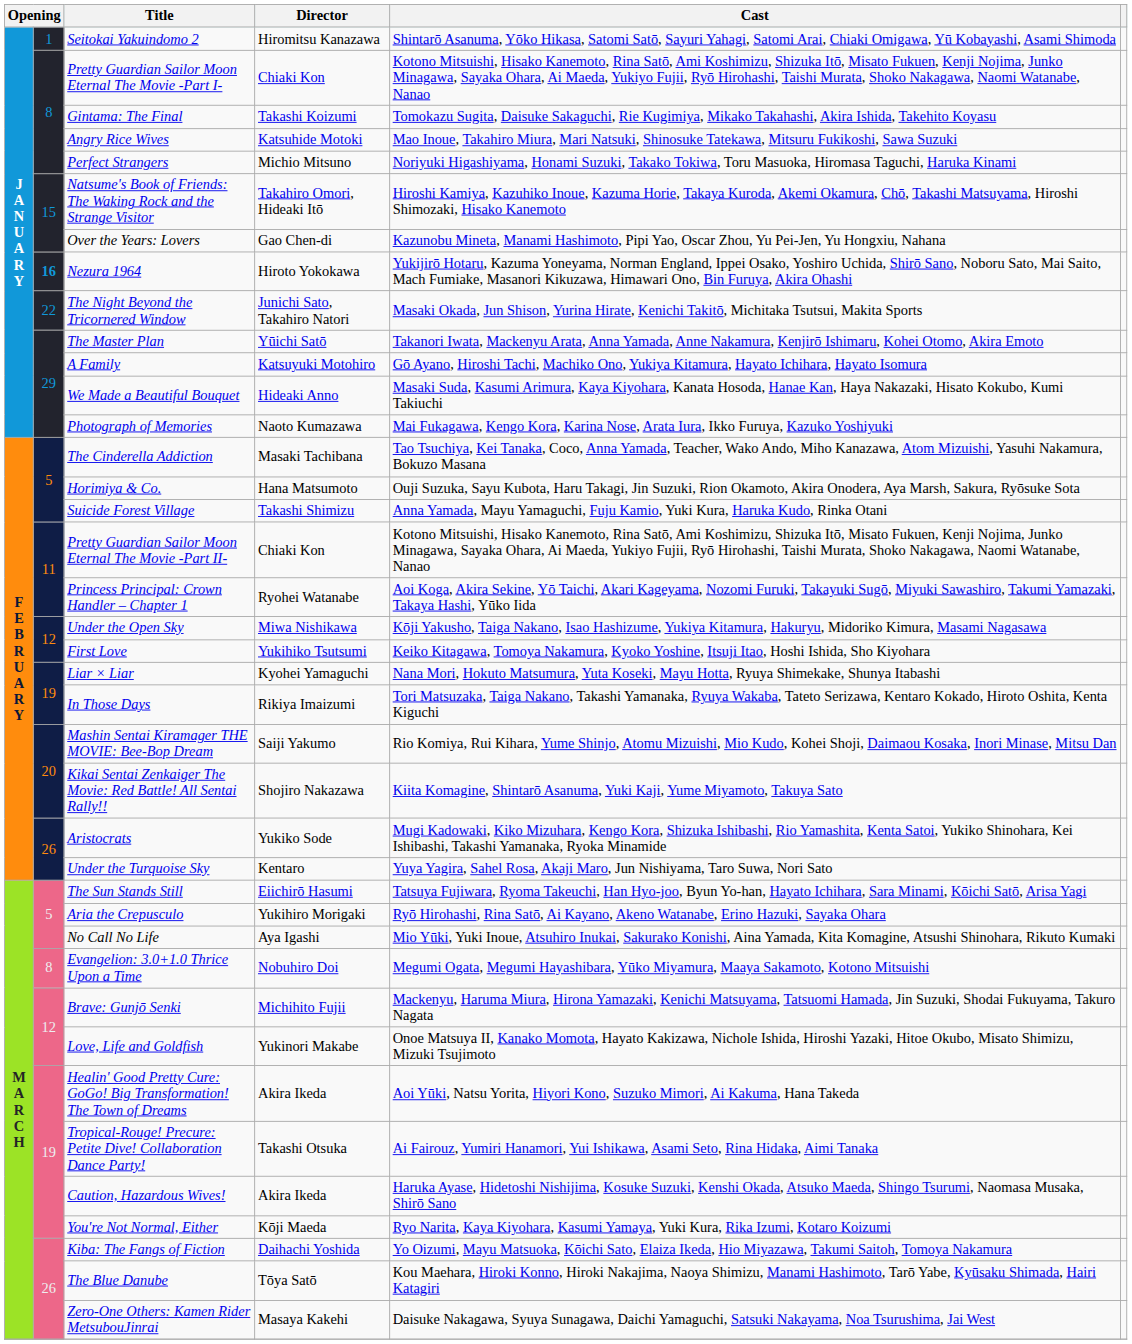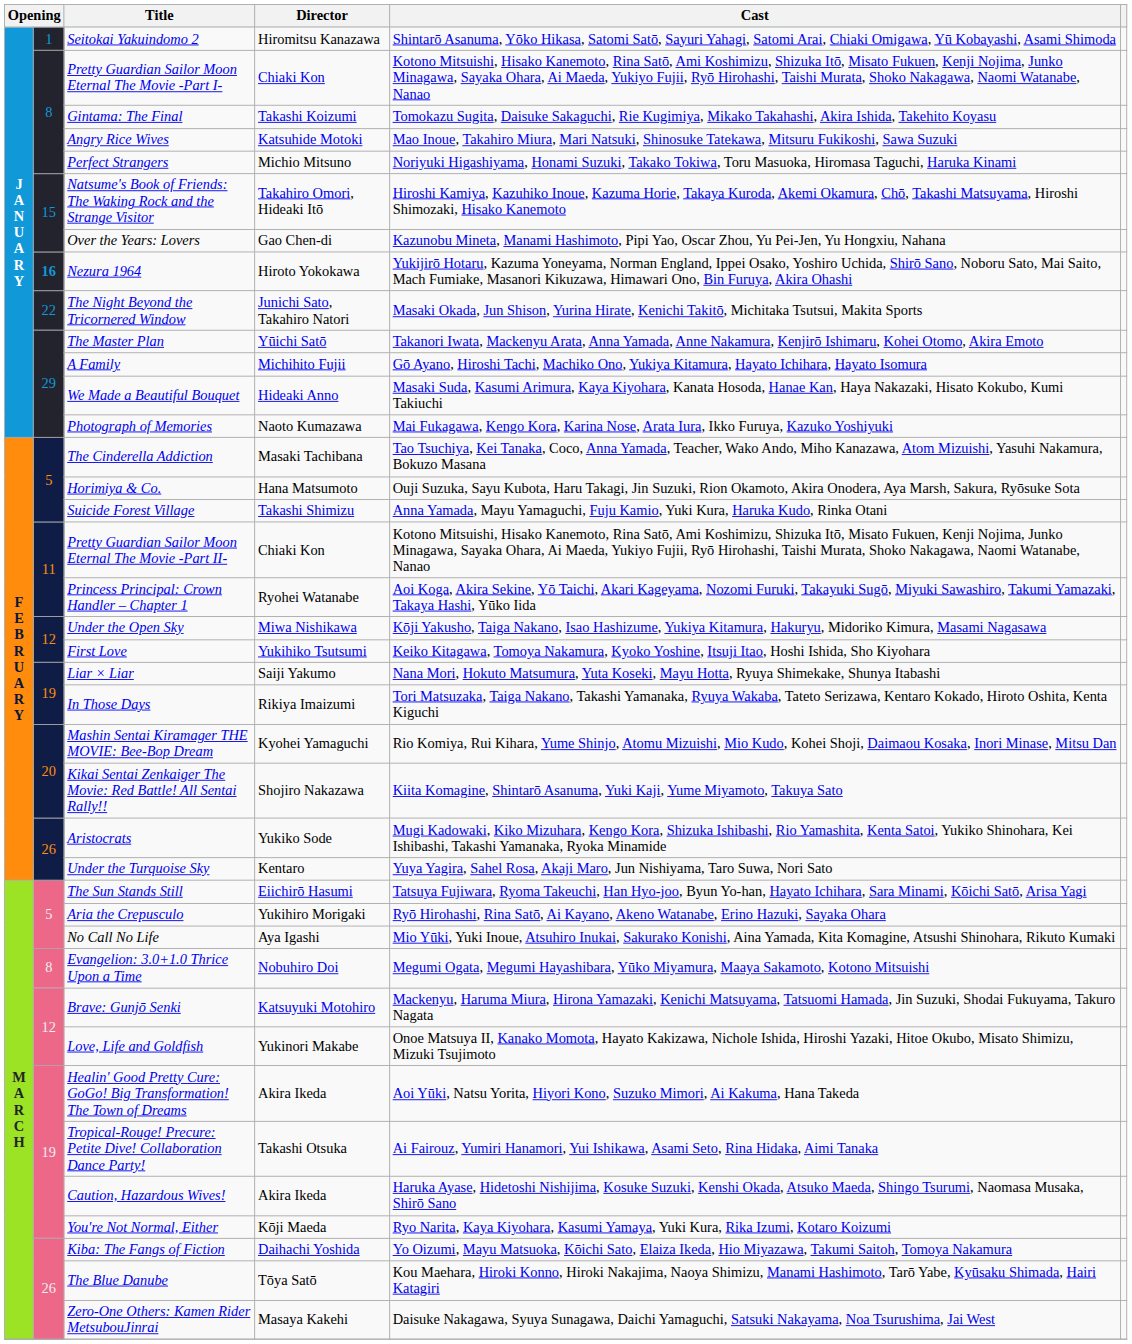 <table class="wikitable sortable">
 <tr style="background:#b0e0e6; text-align:center">
 <th colspan="2">Opening</th>
 <th style="width:17%">Title</th>
 <th style="width:12%">Director</th>
 <th>Cast</th>
 <th></th>
 </tr>
 <tr>
 <th rowspan="13" style="text-align:center; background:#1198D9; color:white;">J<br>A<br>N<br>U<br>A<br>R<br>Y</th>
 <td rowspan="1" style="text-align:center; background:#22232D; color:#1198D9;">1</td>
 <td><em><a href='#'>Seitokai Yakuindomo 2</a></em></td>
 <td>Hiromitsu Kanazawa</td>
 <td><a href='#'>Shintarō Asanuma</a>, <a href='#'>Yōko Hikasa</a>, <a href='#'>Satomi Satō</a>, <a href='#'>Sayuri Yahagi</a>, <a href='#'>Satomi Arai</a>, <a href='#'>Chiaki Omigawa</a>, <a href='#'>Yū Kobayashi</a>, <a href='#'>Asami Shimoda</a></td>
 <td></td>
 </tr>
 <tr>
 <td rowspan="4" style="text-align:center; background:#22232D; color:#1198D9;">8</td>
 <td><em><a href='#'>Pretty Guardian Sailor Moon Eternal The Movie -Part I-</a></em></td>
 <td><a href='#'>Chiaki Kon</a></td>
 <td><a href='#'>Kotono Mitsuishi</a>, <a href='#'>Hisako Kanemoto</a>, <a href='#'>Rina Satō</a>, <a href='#'>Ami Koshimizu</a>, <a href='#'>Shizuka Itō</a>, <a href='#'>Misato Fukuen</a>, <a href='#'>Kenji Nojima</a>, <a href='#'>Junko Minagawa</a>, <a href='#'>Sayaka Ohara</a>, <a href='#'>Ai Maeda</a>, <a href='#'>Yukiyo Fujii</a>, <a href='#'>Ryō Hirohashi</a>, <a href='#'>Taishi Murata</a>, <a href='#'>Shoko Nakagawa</a>, <a href='#'>Naomi Watanabe</a>, <a href='#'>Nanao</a></td>
 <td></td>
 </tr>
 <tr>
 <td><em><a href='#'>Gintama: The Final</a></em></td>
 <td><a href='#'>Takashi Koizumi</a></td>
 <td><a href='#'>Tomokazu Sugita</a>, <a href='#'>Daisuke Sakaguchi</a>, <a href='#'>Rie Kugimiya</a>, <a href='#'>Mikako Takahashi</a>, <a href='#'>Akira Ishida</a>, <a href='#'>Takehito Koyasu</a></td>
 <td></td>
 </tr>
 <tr>
 <td><em><a href='#'>Angry Rice Wives</a></em></td>
 <td><a href='#'>Katsuhide Motoki</a></td>
 <td><a href='#'>Mao Inoue</a>, <a href='#'>Takahiro Miura</a>, <a href='#'>Mari Natsuki</a>, <a href='#'>Shinosuke Tatekawa</a>, <a href='#'>Mitsuru Fukikoshi</a>, <a href='#'>Sawa Suzuki</a></td>
 <td></td>
 </tr>
 <tr>
 <td><em><a href='#'>Perfect Strangers</a></em></td>
 <td>Michio Mitsuno</td>
 <td><a href='#'>Noriyuki Higashiyama</a>, <a href='#'>Honami Suzuki</a>, <a href='#'>Takako Tokiwa</a>, Toru Masuoka, Hiromasa Taguchi, <a href='#'>Haruka Kinami</a></td>
 <td></td>
 </tr>
 <tr>
 <td rowspan="2" style="text-align:center; background:#22232D; color:#1198D9;">15</td>
 <td><em><a href='#'>Natsume's Book of Friends: The Waking Rock and the Strange Visitor</a></em></td>
 <td><a href='#'>Takahiro Omori</a>, Hideaki Itō</td>
 <td><a href='#'>Hiroshi Kamiya</a>, <a href='#'>Kazuhiko Inoue</a>, <a href='#'>Kazuma Horie</a>, <a href='#'>Takaya Kuroda</a>, <a href='#'>Akemi Okamura</a>, <a href='#'>Chō</a>, <a href='#'>Takashi Matsuyama</a>, Hiroshi Shimozaki, <a href='#'>Hisako Kanemoto</a></td>
 <td></td>
 </tr>
 <tr>
 <td><em>Over the Years: Lovers</em></td>
 <td>Gao Chen-di</td>
 <td><a href='#'>Kazunobu Mineta</a>, <a href='#'>Manami Hashimoto</a>, Pipi Yao, Oscar Zhou, Yu Pei-Jen, Yu Hongxiu, Nahana</td>
 <td></td>
 </tr>
 <tr>
 <th rowspan="1" style="text-align:center; background:#22232D; color:#1198D9;">16</th>
 <td><em><a href='#'>Nezura 1964</a></em></td>
 <td>Hiroto Yokokawa</td>
 <td><a href='#'>Yukijirō Hotaru</a>, Kazuma Yoneyama, Norman England, Ippei Osako, Yoshiro Uchida, <a href='#'>Shirō Sano</a>, Noboru Sato, Mai Saito, Mach Fumiake, Masanori Kikuzawa, Himawari Ono, <a href='#'>Bin Furuya</a>, <a href='#'>Akira Ohashi</a></td>
 <td></td>
 </tr>
 <tr>
 <td rowspan="1" style="text-align:center; background:#22232D; color:#1198D9;">22</td>
 <td><em><a href='#'>The Night Beyond the Tricornered Window</a></em></td>
 <td><a href='#'>Junichi Sato</a>, Takahiro Natori</td>
 <td><a href='#'>Masaki Okada</a>, <a href='#'>Jun Shison</a>, <a href='#'>Yurina Hirate</a>, <a href='#'>Kenichi Takitō</a>, Michitaka Tsutsui, Makita Sports</td>
 <td></td>
 </tr>
 <tr>
 <td rowspan="4" style="text-align:center; background:#22232D; color:#1198D9;">29</td>
 <td><em><a href='#'>The Master Plan</a></em></td>
 <td><a href='#'>Yūichi Satō</a></td>
 <td><a href='#'>Takanori Iwata</a>, <a href='#'>Mackenyu Arata</a>, <a href='#'>Anna Yamada</a>, <a href='#'>Anne Nakamura</a>, <a href='#'>Kenjirō Ishimaru</a>, <a href='#'>Kohei Otomo</a>, <a href='#'>Akira Emoto</a></td>
 <td></td>
 </tr>
 <tr>
 <td><em><a href='#'>A Family</a></em></td>
-<td><a href='#'>Katsuyuki Motohiro</a></td>
+<td><a href='#'>Michihito Fujii</a></td>
 <td><a href='#'>Gō Ayano</a>, <a href='#'>Hiroshi Tachi</a>, <a href='#'>Machiko Ono</a>, <a href='#'>Yukiya Kitamura</a>, <a href='#'>Hayato Ichihara</a>, <a href='#'>Hayato Isomura</a></td>
 <td></td>
 </tr>
 <tr>
 <td><em><a href='#'>We Made a Beautiful Bouquet</a></em></td>
 <td><a href='#'>Hideaki Anno</a></td>
 <td><a href='#'>Masaki Suda</a>, <a href='#'>Kasumi Arimura</a>, <a href='#'>Kaya Kiyohara</a>, Kanata Hosoda, <a href='#'>Hanae Kan</a>, Haya Nakazaki, Hisato Kokubo, Kumi Takiuchi</td>
 <td></td>
 </tr>
 <tr>
 <td><em><a href='#'>Photograph of Memories</a></em></td>
 <td>Naoto Kumazawa</td>
 <td><a href='#'>Mai Fukagawa</a>, <a href='#'>Kengo Kora</a>, <a href='#'>Karina Nose</a>, <a href='#'>Arata Iura</a>, Ikko Furuya, <a href='#'>Kazuko Yoshiyuki</a></td>
 <td></td>
 </tr>
 <tr>
 <th rowspan="13" style="text-align:center; background:#FF8C0D; color:#0C1738;">F<br>E<br>B<br>R<br>U<br>A<br>R<br>Y</th>
 <td rowspan="3" style="text-align:center; background:#0F1D46; color:#FF8C0D;">5</td>
 <td><em><a href='#'>The Cinderella Addiction</a></em></td>
 <td>Masaki Tachibana</td>
 <td><a href='#'>Tao Tsuchiya</a>, <a href='#'>Kei Tanaka</a>, Coco, <a href='#'>Anna Yamada</a>, Teacher, Wako Ando, Miho Kanazawa, <a href='#'>Atom Mizuishi</a>, Yasuhi Nakamura, Bokuzo Masana</td>
 <td></td>
 </tr>
 <tr>
 <td><em><a href='#'>Horimiya & Co.</a></em></td>
 <td>Hana Matsumoto</td>
 <td>Ouji Suzuka, Sayu Kubota, Haru Takagi, Jin Suzuki, Rion Okamoto, Akira Onodera, Aya Marsh, Sakura, Ryōsuke Sota</td>
 <td></td>
 </tr>
 <tr>
 <td><em><a href='#'>Suicide Forest Village</a></em></td>
 <td><a href='#'>Takashi Shimizu</a></td>
 <td><a href='#'>Anna Yamada</a>, Mayu Yamaguchi, <a href='#'>Fuju Kamio</a>, Yuki Kura, <a href='#'>Haruka Kudo</a>, Rinka Otani</td>
 <td></td>
 </tr>
 <tr>
 <td rowspan="2" style="text-align:center;background:#0F1D46; color:#FF8C0D;">11</td>
 <td><em><a href='#'>Pretty Guardian Sailor Moon Eternal The Movie -Part II-</a></em></td>
 <td>Chiaki Kon</td>
 <td>Kotono Mitsuishi, Hisako Kanemoto, Rina Satō, Ami Koshimizu, Shizuka Itō, Misato Fukuen, Kenji Nojima, Junko Minagawa, Sayaka Ohara, Ai Maeda, Yukiyo Fujii, Ryō Hirohashi, Taishi Murata, Shoko Nakagawa, Naomi Watanabe, Nanao</td>
 <td></td>
 </tr>
 <tr>
 <td><em><a href='#'>Princess Principal: Crown Handler – Chapter 1</a></em></td>
 <td>Ryohei Watanabe</td>
 <td><a href='#'>Aoi Koga</a>, <a href='#'>Akira Sekine</a>, <a href='#'>Yō Taichi</a>, <a href='#'>Akari Kageyama</a>, <a href='#'>Nozomi Furuki</a>, <a href='#'>Takayuki Sugō</a>, <a href='#'>Miyuki Sawashiro</a>, <a href='#'>Takumi Yamazaki</a>, <a href='#'>Takaya Hashi</a>, Yūko Iida</td>
 <td></td>
 </tr>
 <tr>
 <td rowspan="2" style="text-align:center; background:#0F1D46; color:#FF8C0D;">12</td>
 <td><em><a href='#'>Under the Open Sky</a></em></td>
 <td><a href='#'>Miwa Nishikawa</a></td>
 <td><a href='#'>Kōji Yakusho</a>, <a href='#'>Taiga Nakano</a>, <a href='#'>Isao Hashizume</a>, <a href='#'>Yukiya Kitamura</a>, <a href='#'>Hakuryu</a>, Midoriko Kimura, <a href='#'>Masami Nagasawa</a></td>
 <td></td>
 </tr>
 <tr>
 <td><em><a href='#'>First Love</a></em></td>
 <td><a href='#'>Yukihiko Tsutsumi</a></td>
 <td><a href='#'>Keiko Kitagawa</a>, <a href='#'>Tomoya Nakamura</a>, <a href='#'>Kyoko Yoshine</a>, <a href='#'>Itsuji Itao</a>, Hoshi Ishida, Sho Kiyohara</td>
 <td></td>
 </tr>
 <tr>
 <td rowspan="2" style="text-align:center; background:#0F1D46; color:#FF8C0D;">19</td>
 <td><em><a href='#'>Liar × Liar</a></em></td>
-<td>Kyohei Yamaguchi</td>
+<td>Saiji Yakumo</td>
 <td><a href='#'>Nana Mori</a>, <a href='#'>Hokuto Matsumura</a>, <a href='#'>Yuta Koseki</a>, <a href='#'>Mayu Hotta</a>, Ryuya Shimekake, Shunya Itabashi</td>
 <td></td>
 </tr>
 <tr>
 <td><em><a href='#'>In Those Days</a></em></td>
 <td>Rikiya Imaizumi</td>
 <td><a href='#'>Tori Matsuzaka</a>, <a href='#'>Taiga Nakano</a>, Takashi Yamanaka, <a href='#'>Ryuya Wakaba</a>, Tateto Serizawa, Kentaro Kokado, Hiroto Oshita, Kenta Kiguchi</td>
 <td></td>
 </tr>
 <tr>
 <td rowspan="2" style="text-align:center; background:#0F1D46; color:#FF8C0D;">20</td>
 <td><em><a href='#'>Mashin Sentai Kiramager THE MOVIE: Bee-Bop Dream</a></em></td>
-<td>Saiji Yakumo</td>
+<td>Kyohei Yamaguchi</td>
 <td>Rio Komiya, Rui Kihara, <a href='#'>Yume Shinjo</a>, <a href='#'>Atomu Mizuishi</a>, <a href='#'>Mio Kudo</a>, Kohei Shoji, <a href='#'>Daimaou Kosaka</a>, <a href='#'>Inori Minase</a>, <a href='#'>Mitsu Dan</a></td>
 <td></td>
 </tr>
 <tr>
 <td><em><a href='#'>Kikai Sentai Zenkaiger The Movie: Red Battle! All Sentai Rally!!</a></em></td>
 <td>Shojiro Nakazawa</td>
 <td><a href='#'>Kiita Komagine</a>, <a href='#'>Shintarō Asanuma</a>, <a href='#'>Yuki Kaji</a>, <a href='#'>Yume Miyamoto</a>, <a href='#'>Takuya Sato</a></td>
 <td></td>
 </tr>
 <tr>
 <td rowspan="2" style="text-align:center; background:#0F1D46; color:#FF8C0D;">26</td>
 <td><em><a href='#'>Aristocrats</a></em></td>
 <td>Yukiko Sode</td>
 <td><a href='#'>Mugi Kadowaki</a>, <a href='#'>Kiko Mizuhara</a>, <a href='#'>Kengo Kora</a>, <a href='#'>Shizuka Ishibashi</a>, <a href='#'>Rio Yamashita</a>, <a href='#'>Kenta Satoi</a>, Yukiko Shinohara, Kei Ishibashi, Takashi Yamanaka, Ryoka Minamide</td>
 <td></td>
 </tr>
 <tr>
 <td><em><a href='#'>Under the Turquoise Sky</a></em></td>
 <td>Kentaro</td>
 <td><a href='#'>Yuya Yagira</a>, <a href='#'>Sahel Rosa</a>, <a href='#'>Akaji Maro</a>, Jun Nishiyama, Taro Suwa, Nori Sato</td>
 <td></td>
 </tr>
 <tr>
 <th rowspan="13" style="text-align:center; background:#9CE326; color:#242526;">M<br>A<br>R<br>C<br>H</th>
 <td rowspan="3" style="text-align:center; background:#ED6789; color:#EEEEF0;">5</td>
 <td><em><a href='#'>The Sun Stands Still</a></em></td>
 <td><a href='#'>Eiichirō Hasumi</a></td>
 <td><a href='#'>Tatsuya Fujiwara</a>, <a href='#'>Ryoma Takeuchi</a>, <a href='#'>Han Hyo-joo</a>, Byun Yo-han, <a href='#'>Hayato Ichihara</a>, <a href='#'>Sara Minami</a>, <a href='#'>Kōichi Satō</a>, <a href='#'>Arisa Yagi</a></td>
 <td></td>
 </tr>
 <tr>
 <td><em><a href='#'>Aria the Crepusculo</a></em></td>
 <td>Yukihiro Morigaki</td>
 <td><a href='#'>Ryō Hirohashi</a>, <a href='#'>Rina Satō</a>, <a href='#'>Ai Kayano</a>, <a href='#'>Akeno Watanabe</a>, <a href='#'>Erino Hazuki</a>, <a href='#'>Sayaka Ohara</a></td>
 <td></td>
 </tr>
 <tr>
 <td><em>No Call No Life</em></td>
 <td>Aya Igashi</td>
 <td><a href='#'>Mio Yūki</a>, Yuki Inoue, <a href='#'>Atsuhiro Inukai</a>, <a href='#'>Sakurako Konishi</a>, Aina Yamada, Kita Komagine, Atsushi Shinohara, Rikuto Kumaki</td>
 <td></td>
 </tr>
 <tr>
 <td rowspan="1" style="text-align:center; background:#ED6789; color:#EEEEF0;">8</td>
 <td><em><a href='#'>Evangelion: 3.0+1.0 Thrice Upon a Time</a></em></td>
 <td><a href='#'>Nobuhiro Doi</a></td>
 <td><a href='#'>Megumi Ogata</a>, <a href='#'>Megumi Hayashibara</a>, <a href='#'>Yūko Miyamura</a>, <a href='#'>Maaya Sakamoto</a>, <a href='#'>Kotono Mitsuishi</a></td>
 <td></td>
 </tr>
 <tr>
 <td rowspan="2" style="text-align:center; background:#ED6789; color:#EEEEF0;">12</td>
 <td><em><a href='#'>Brave: Gunjō Senki</a></em></td>
-<td><a href='#'>Michihito Fujii</a></td>
+<td><a href='#'>Katsuyuki Motohiro</a></td>
 <td><a href='#'>Mackenyu</a>, <a href='#'>Haruma Miura</a>, <a href='#'>Hirona Yamazaki</a>, <a href='#'>Kenichi Matsuyama</a>, <a href='#'>Tatsuomi Hamada</a>, Jin Suzuki, Shodai Fukuyama, Takuro Nagata</td>
 <td></td>
 </tr>
 <tr>
 <td><em><a href='#'>Love, Life and Goldfish</a></em></td>
 <td>Yukinori Makabe</td>
 <td>Onoe Matsuya II, <a href='#'>Kanako Momota</a>, Hayato Kakizawa, Nichole Ishida, Hiroshi Yazaki, Hitoe Okubo, Misato Shimizu, Mizuki Tsujimoto</td>
 <td></td>
 </tr>
 <tr>
 <td rowspan="4" style="text-align:center; background:#ED6789; color:#EEEEF0;">19</td>
 <td><em><a href='#'>Healin' Good Pretty Cure: GoGo! Big Transformation! The Town of Dreams</a></em></td>
 <td>Akira Ikeda</td>
 <td><a href='#'>Aoi Yūki</a>, Natsu Yorita, <a href='#'>Hiyori Kono</a>, <a href='#'>Suzuko Mimori</a>, <a href='#'>Ai Kakuma</a>, Hana Takeda</td>
 <td></td>
 </tr>
 <tr>
 <td><em><a href='#'>Tropical-Rouge! Precure: Petite Dive! Collaboration Dance Party!</a></em></td>
 <td>Takashi Otsuka</td>
 <td><a href='#'>Ai Fairouz</a>, <a href='#'>Yumiri Hanamori</a>, <a href='#'>Yui Ishikawa</a>, <a href='#'>Asami Seto</a>, <a href='#'>Rina Hidaka</a>, <a href='#'>Aimi Tanaka</a></td>
 <td></td>
 </tr>
 <tr>
 <td><em><a href='#'>Caution, Hazardous Wives!</a></em></td>
 <td>Akira Ikeda</td>
 <td><a href='#'>Haruka Ayase</a>, <a href='#'>Hidetoshi Nishijima</a>, <a href='#'>Kosuke Suzuki</a>, <a href='#'>Kenshi Okada</a>, <a href='#'>Atsuko Maeda</a>, <a href='#'>Shingo Tsurumi</a>, Naomasa Musaka, <a href='#'>Shirō Sano</a></td>
 <td></td>
 </tr>
 <tr>
 <td><em><a href='#'>You're Not Normal, Either</a></em></td>
 <td>Kōji Maeda</td>
 <td><a href='#'>Ryo Narita</a>, <a href='#'>Kaya Kiyohara</a>, <a href='#'>Kasumi Yamaya</a>, Yuki Kura, <a href='#'>Rika Izumi</a>, <a href='#'>Kotaro Koizumi</a></td>
 <td></td>
 </tr>
 <tr>
 <td rowspan="3" style="text-align:center; background:#ED6789; color:#EEEEF0;">26</td>
 <td><em><a href='#'>Kiba: The Fangs of Fiction</a></em></td>
 <td><a href='#'>Daihachi Yoshida</a></td>
 <td><a href='#'>Yo Oizumi</a>, <a href='#'>Mayu Matsuoka</a>, <a href='#'>Kōichi Sato</a>, <a href='#'>Elaiza Ikeda</a>, <a href='#'>Hio Miyazawa</a>, <a href='#'>Takumi Saitoh</a>, <a href='#'>Tomoya Nakamura</a></td>
 <td></td>
 </tr>
 <tr>
 <td><em><a href='#'>The Blue Danube</a></em></td>
 <td>Tōya Satō</td>
 <td>Kou Maehara, <a href='#'>Hiroki Konno</a>, Hiroki Nakajima, Naoya Shimizu, <a href='#'>Manami Hashimoto</a>, Tarō Yabe, <a href='#'>Kyūsaku Shimada</a>, <a href='#'>Hairi Katagiri</a></td>
 <td></td>
 </tr>
 <tr>
 <td><a href='#'><em>Zero-One Others: Kamen Rider MetsubouJinrai</em></a></td>
 <td>Masaya Kakehi</td>
 <td>Daisuke Nakagawa, Syuya Sunagawa, Daichi Yamaguchi, <a href='#'>Satsuki Nakayama</a>, <a href='#'>Noa Tsurushima</a>, <a href='#'>Jai West</a></td>
 <td></td>
 </tr>
 <tr>
 </tr>
 </table>
